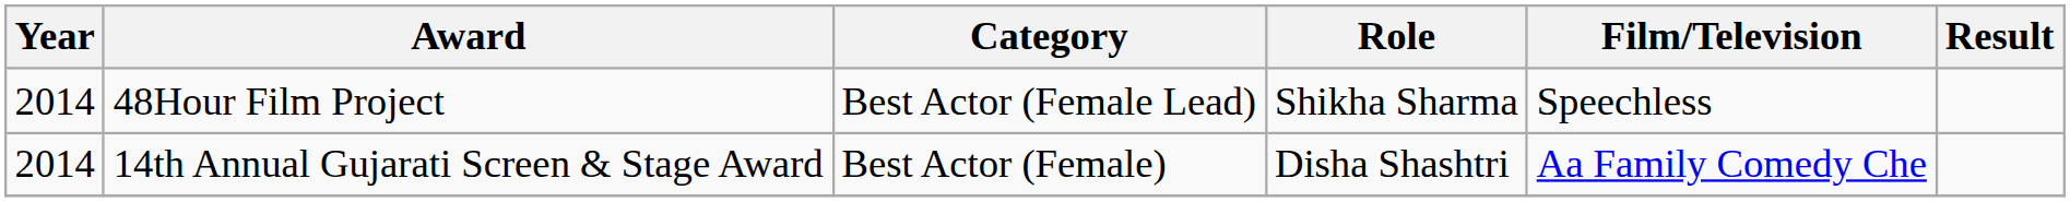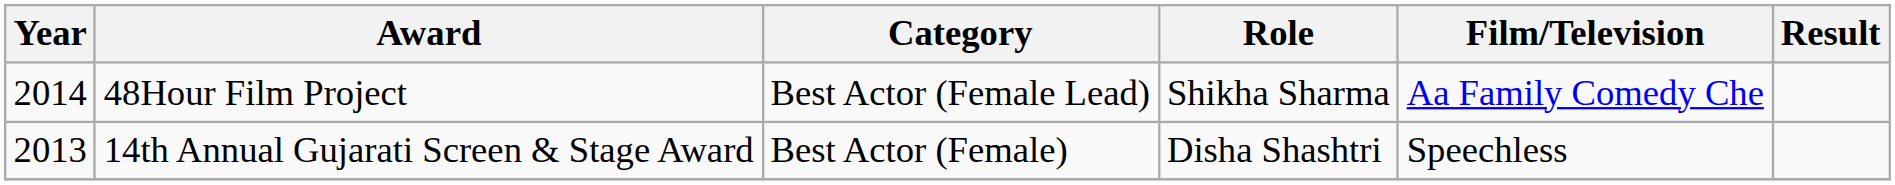 <table class="wikitable sortable">
 <tr>
 <th>Year</th>
 <th>Award</th>
 <th>Category</th>
 <th>Role</th>
 <th>Film/Television</th>
 <th>Result</th>
 </tr>
 <tr>
 <td>2014</td>
 <td>48Hour Film Project</td>
 <td>Best Actor (Female Lead)</td>
 <td>Shikha Sharma</td>
-<td>Speechless</td>
+<td><a href='#'>Aa Family Comedy Che</a></td>
 <td></td>
 </tr>
 <tr>
-<td>2014</td>
+<td>2013</td>
 <td>14th Annual Gujarati Screen & Stage Award</td>
 <td>Best Actor (Female)</td>
 <td>Disha Shashtri</td>
-<td><a href='#'>Aa Family Comedy Che</a></td>
+<td>Speechless</td>
 <td></td>
 </tr>
 <tr>
 </tr>
 </table>
